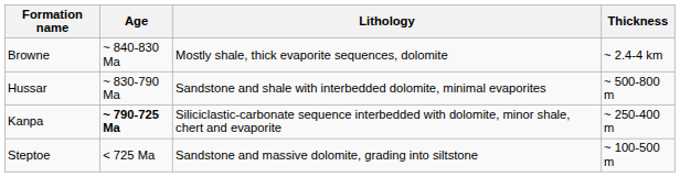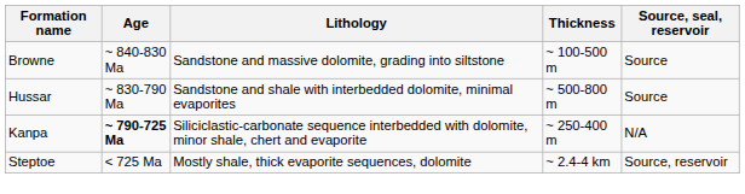 <table class="wikitable">
 <tr>
 <th>Formation name</th>
 <th>Age</th>
 <th>Lithology</th>
 <th>Thickness</th>
+<th>Source, seal, reservoir</th>
 </tr>
 <tr>
 <td>Browne</td>
 <td>~ 840-830 Ma</td>
-<td>Mostly shale, thick evaporite sequences, dolomite</td>
-<td>~ 2.4-4 km</td>
+<td>Sandstone and massive dolomite, grading into siltstone</td>
+<td>~ 100-500 m</td>
+<td>Source</td>
 </tr>
 <tr>
 <td>Hussar</td>
 <td>~ 830-790 Ma</td>
 <td>Sandstone and shale with interbedded dolomite, minimal evaporites</td>
 <td>~ 500-800 m</td>
+<td>Source</td>
 </tr>
 <tr>
 <td>Kanpa</td>
 <td><strong>~ 790-725 Ma</strong></td>
 <td>Siliciclastic-carbonate sequence interbedded with dolomite, minor shale, chert and evaporite</td>
 <td>~ 250-400 m</td>
+<td>N/A</td>
 </tr>
 <tr>
 <td>Steptoe</td>
 <td>< 725 Ma</td>
-<td>Sandstone and massive dolomite, grading into siltstone</td>
-<td>~ 100-500 m</td>
+<td>Mostly shale, thick evaporite sequences, dolomite</td>
+<td>~ 2.4-4 km</td>
+<td>Source, reservoir</td>
 </tr>
 </table>
